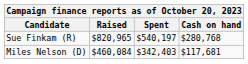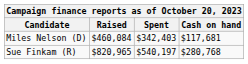 <table class="wikitable sortable">
 <tr>
 <th colspan=4>Campaign finance reports as of October 20, 2023</th>
 </tr>
 <tr style="text-align:center;">
 <th>Candidate</th>
 <th>Raised</th>
 <th>Spent</th>
 <th>Cash on hand</th>
 </tr>
 <tr>
+<td>Miles Nelson (D)</td>
+<td>$460,084</td>
+<td>$342,403</td>
+<td>$117,681</td>
+</tr>
+<tr>
 <td>Sue Finkam (R)</td>
 <td>$820,965</td>
 <td>$540,197</td>
 <td>$280,768</td>
 </tr>
-<tr>
-<td>Miles Nelson (D)</td>
-<td>$460,084</td>
-<td>$342,403</td>
-<td>$117,681</td>
-</tr>
 </table>
